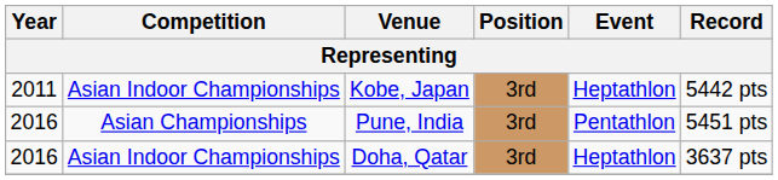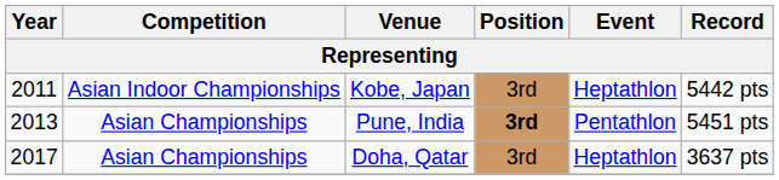 <table class="wikitable sortable" style=text-align:center>
 <tr>
 <th>Year</th>
 <th>Competition</th>
 <th>Venue</th>
 <th>Position</th>
 <th>Event</th>
 <th>Record</th>
 </tr>
 <tr>
 <th colspan="6">Representing </th>
 </tr>
 <tr>
 <td>2011</td>
 <td><a href='#'>Asian Indoor Championships</a></td>
 <td><a href='#'>Kobe, Japan</a></td>
 <td bgcolor="cc9966">3rd</td>
 <td><a href='#'>Heptathlon</a></td>
 <td>5442 pts</td>
 </tr>
 <tr>
-<td>2016</td>
+<td>2013</td>
 <td><a href='#'>Asian Championships</a></td>
 <td><a href='#'>Pune, India</a></td>
-<td bgcolor="cc9966">3rd</td>
+<td bgcolor="cc9966"><strong>3rd</strong></td>
 <td><a href='#'>Pentathlon</a></td>
 <td>5451 pts</td>
 </tr>
 <tr>
-<td>2016</td>
-<td><a href='#'>Asian Indoor Championships</a></td>
+<td>2017</td>
+<td><a href='#'>Asian Championships</a></td>
 <td><a href='#'>Doha, Qatar</a></td>
 <td bgcolor="cc9966">3rd</td>
 <td><a href='#'>Heptathlon</a></td>
 <td>3637 pts</td>
 </tr>
 <tr>
 </tr>
 </table>
